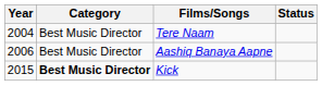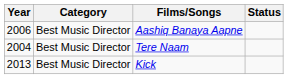 <table class="wikitable">
 <tr>
 <th>Year</th>
 <th>Category</th>
 <th>Films/Songs</th>
 <th>Status</th>
 </tr>
 <tr>
+<td>2006</td>
+<td>Best Music Director</td>
+<td><em><a href='#'>Aashiq Banaya Aapne</a></em></td>
+<td></td>
+</tr>
+<tr>
 <td>2004</td>
 <td>Best Music Director</td>
 <td><em><a href='#'>Tere Naam</a></em></td>
 <td></td>
 </tr>
 <tr>
-<td>2006</td>
+<td>2013</td>
 <td>Best Music Director</td>
-<td><em><a href='#'>Aashiq Banaya Aapne</a></em></td>
-<td></td>
-</tr>
-<tr>
-<td>2015</td>
-<td><strong>Best Music Director</strong></td>
 <td><em><a href='#'>Kick</a></em></td>
 <td></td>
 </tr>
 </table>
